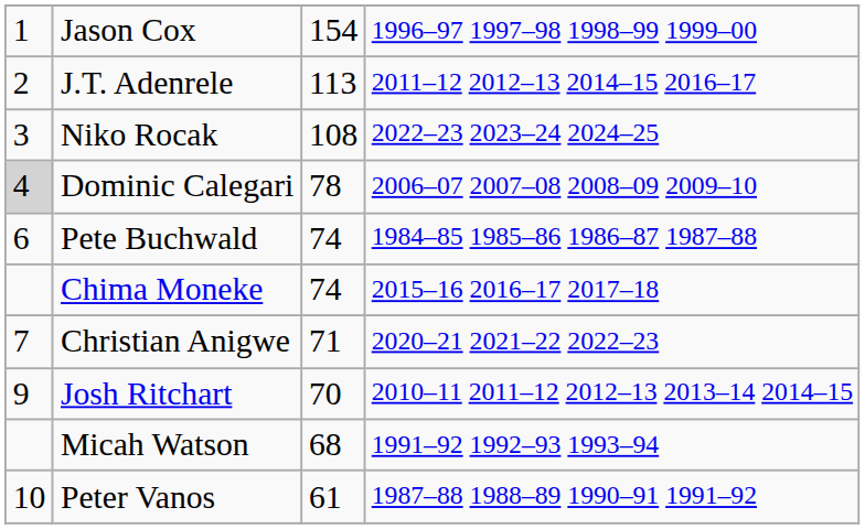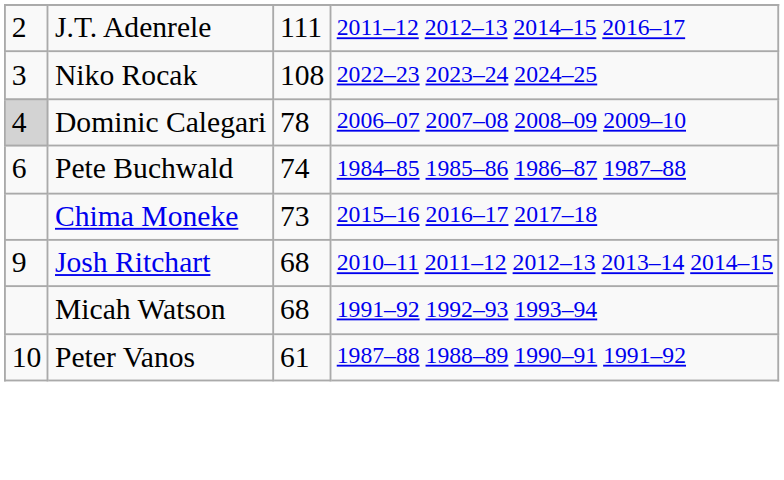 <table class="wikitable">
 <tr>
 </tr>
 <tr>
-<td>1</td>
-<td>Jason Cox</td>
-<td>154</td>
-<td style="font-size:80%;"><a href='#'>1996–97</a> <a href='#'>1997–98</a> <a href='#'>1998–99</a> <a href='#'>1999–00</a></td>
-</tr>
-<tr>
 <td>2</td>
 <td>J.T. Adenrele</td>
-<td>113</td>
+<td>111</td>
 <td style="font-size:80%;"><a href='#'>2011–12</a> <a href='#'>2012–13</a> <a href='#'>2014–15</a> <a href='#'>2016–17</a></td>
 </tr>
 <tr>
 <td>3</td>
 <td>Niko Rocak</td>
 <td>108</td>
 <td style="font-size:80%;"><a href='#'>2022–23</a> <a href='#'>2023–24</a> <a href='#'>2024–25</a></td>
 </tr>
 <tr>
 <td style="background: lightgrey;">4</td>
 <td>Dominic Calegari</td>
 <td>78</td>
 <td style="font-size:80%;"><a href='#'>2006–07</a> <a href='#'>2007–08</a> <a href='#'>2008–09</a> <a href='#'>2009–10</a></td>
 </tr>
 <tr>
 <td>6</td>
 <td>Pete Buchwald</td>
 <td>74</td>
 <td style="font-size:80%;"><a href='#'>1984–85</a> <a href='#'>1985–86</a> <a href='#'>1986–87</a> <a href='#'>1987–88</a></td>
 </tr>
 <tr>
 <td></td>
 <td><a href='#'>Chima Moneke</a></td>
-<td>74</td>
+<td>73</td>
 <td style="font-size:80%;"><a href='#'>2015–16</a> <a href='#'>2016–17</a> <a href='#'>2017–18</a></td>
-</tr>
-<tr>
-<td>7</td>
-<td>Christian Anigwe</td>
-<td>71</td>
-<td style="font-size:80%;"><a href='#'>2020–21</a> <a href='#'>2021–22</a> <a href='#'>2022–23</a></td>
 </tr>
 <tr>
 <td>9</td>
 <td><a href='#'>Josh Ritchart</a></td>
-<td>70</td>
+<td>68</td>
 <td style="font-size:80%;"><a href='#'>2010–11</a> <a href='#'>2011–12</a> <a href='#'>2012–13</a> <a href='#'>2013–14</a> <a href='#'>2014–15</a></td>
 </tr>
 <tr>
 <td></td>
 <td>Micah Watson</td>
 <td>68</td>
 <td style="font-size:80%;"><a href='#'>1991–92</a> <a href='#'>1992–93</a> <a href='#'>1993–94</a></td>
 </tr>
 <tr>
 <td>10</td>
 <td>Peter Vanos</td>
 <td>61</td>
 <td style="font-size:80%;"><a href='#'>1987–88</a> <a href='#'>1988–89</a> <a href='#'>1990–91</a> <a href='#'>1991–92</a></td>
 </tr>
 </table>
